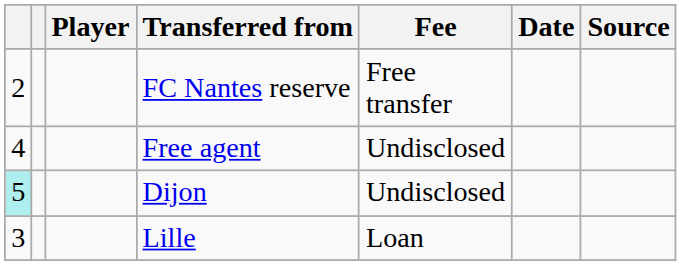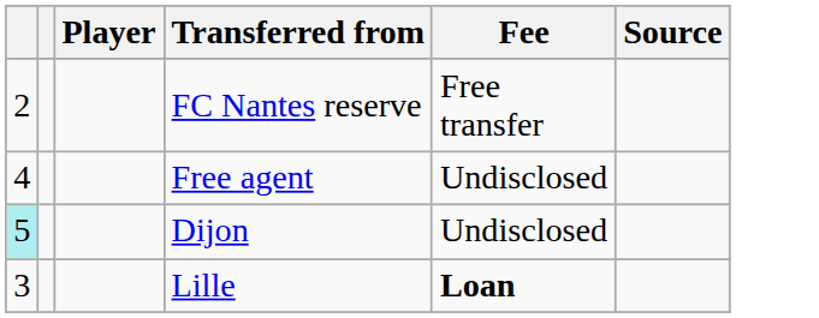 <table class="wikitable plainrowheaders sortable">
 <tr>
 <th></th>
 <th></th>
 <th scope=col>Player</th>
 <th>Transferred from</th>
 <th !scope=col; style="width: 65px;">Fee</th>
-<th scope=col>Date</th>
 <th scope=col>Source</th>
 </tr>
 <tr>
 <td align=center>2</td>
 <td align=center></td>
 <td></td>
 <td> <a href='#'>FC Nantes</a> reserve</td>
 <td>Free transfer</td>
 <td></td>
-<td></td>
 </tr>
 <tr>
 <td align=center>4</td>
 <td align=center></td>
 <td></td>
 <td><a href='#'>Free agent</a></td>
 <td>Undisclosed</td>
-<td></td>
 <td></td>
 </tr>
 <tr>
 <td align=center style="background: paleturquoise;">5</td>
 <td align=center></td>
 <td></td>
 <td> <a href='#'>Dijon</a></td>
 <td>Undisclosed</td>
 <td></td>
-<td></td>
 </tr>
 <tr>
 <td align=center>3</td>
 <td align=center></td>
 <td></td>
 <td> <a href='#'>Lille</a></td>
-<td>Loan</td>
-<td></td>
+<td><strong>Loan</strong></td>
 <td></td>
 </tr>
 </table>
